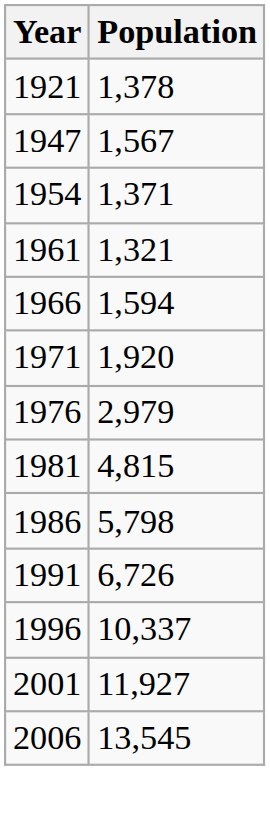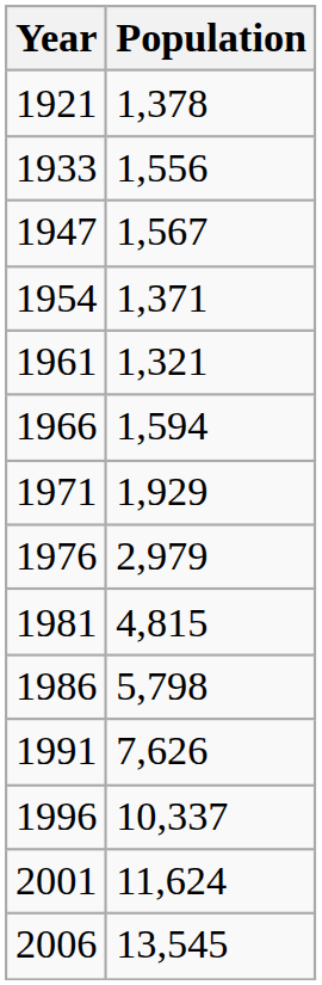 <table class="wikitable">
 <tr>
 <th>Year</th>
 <th>Population</th>
 </tr>
 <tr>
 <td>1921</td>
 <td>1,378</td>
+</tr>
+<tr>
+<td>1933</td>
+<td>1,556</td>
 </tr>
 <tr>
 <td>1947</td>
 <td>1,567</td>
 </tr>
 <tr>
 <td>1954</td>
 <td>1,371</td>
 </tr>
 <tr>
 <td>1961</td>
 <td>1,321</td>
 </tr>
 <tr>
 <td>1966</td>
 <td>1,594</td>
 </tr>
 <tr>
 <td>1971</td>
-<td>1,920</td>
+<td>1,929</td>
 </tr>
 <tr>
 <td>1976</td>
 <td>2,979</td>
 </tr>
 <tr>
 <td>1981</td>
 <td>4,815</td>
 </tr>
 <tr>
 <td>1986</td>
 <td>5,798</td>
 </tr>
 <tr>
 <td>1991</td>
-<td>6,726</td>
+<td>7,626</td>
 </tr>
 <tr>
 <td>1996</td>
 <td>10,337</td>
 </tr>
 <tr>
 <td>2001</td>
-<td>11,927</td>
+<td>11,624</td>
 </tr>
 <tr>
 <td>2006</td>
 <td>13,545</td>
 </tr>
 </table>
